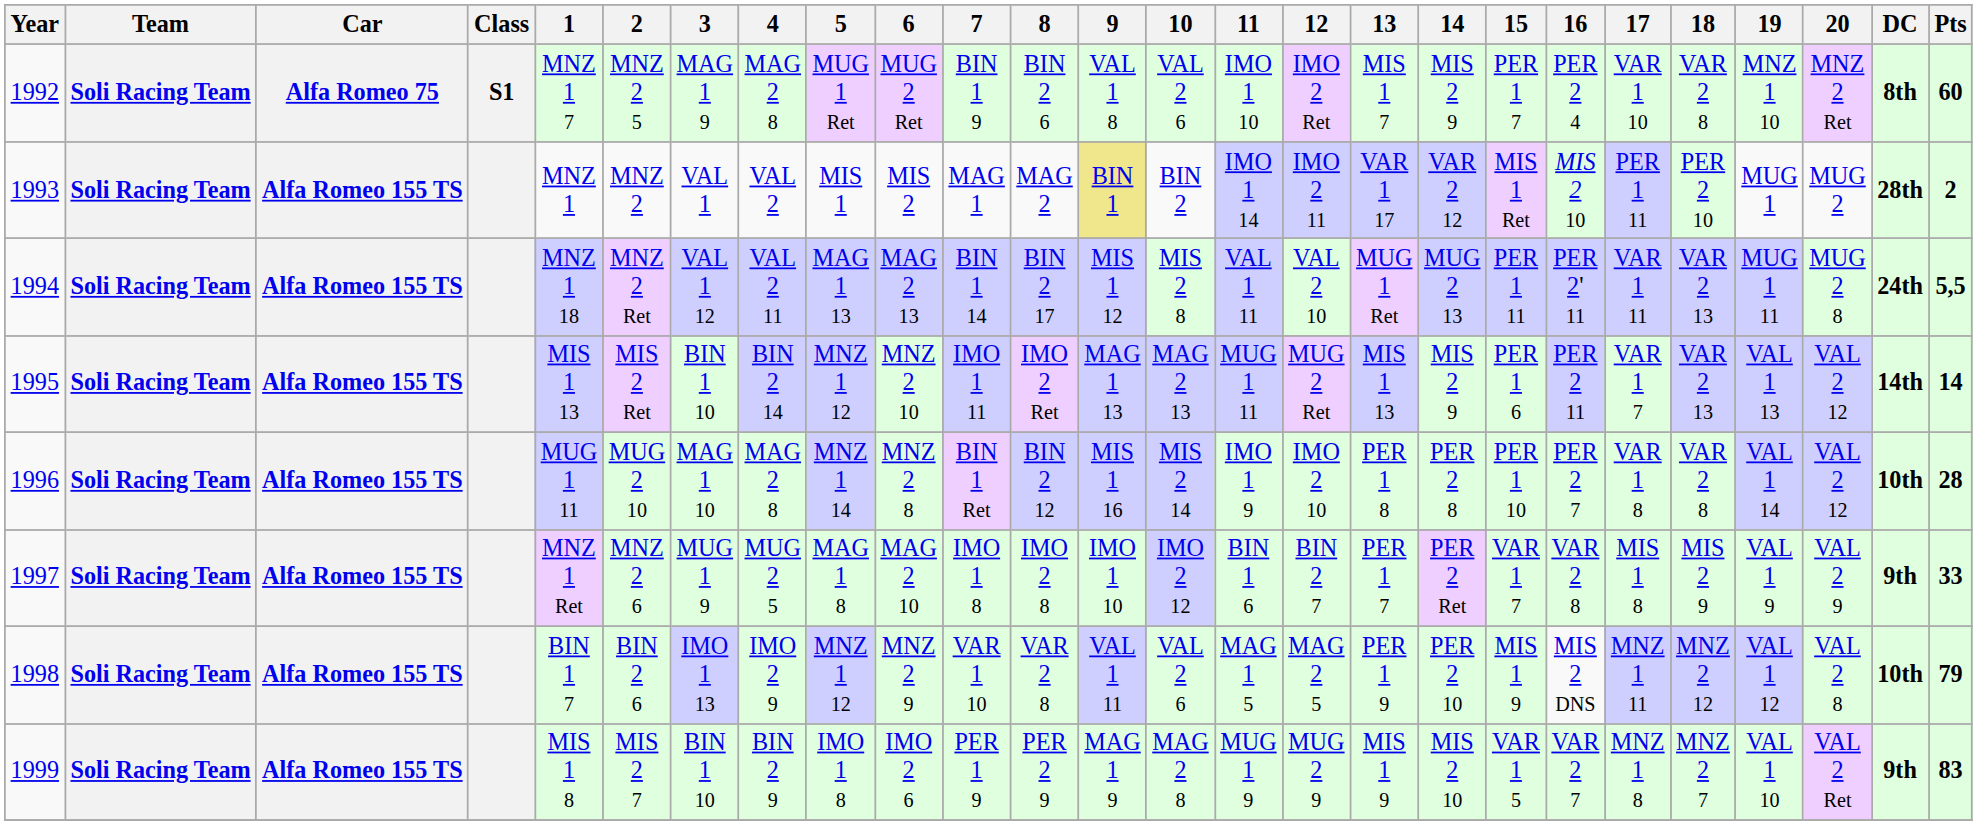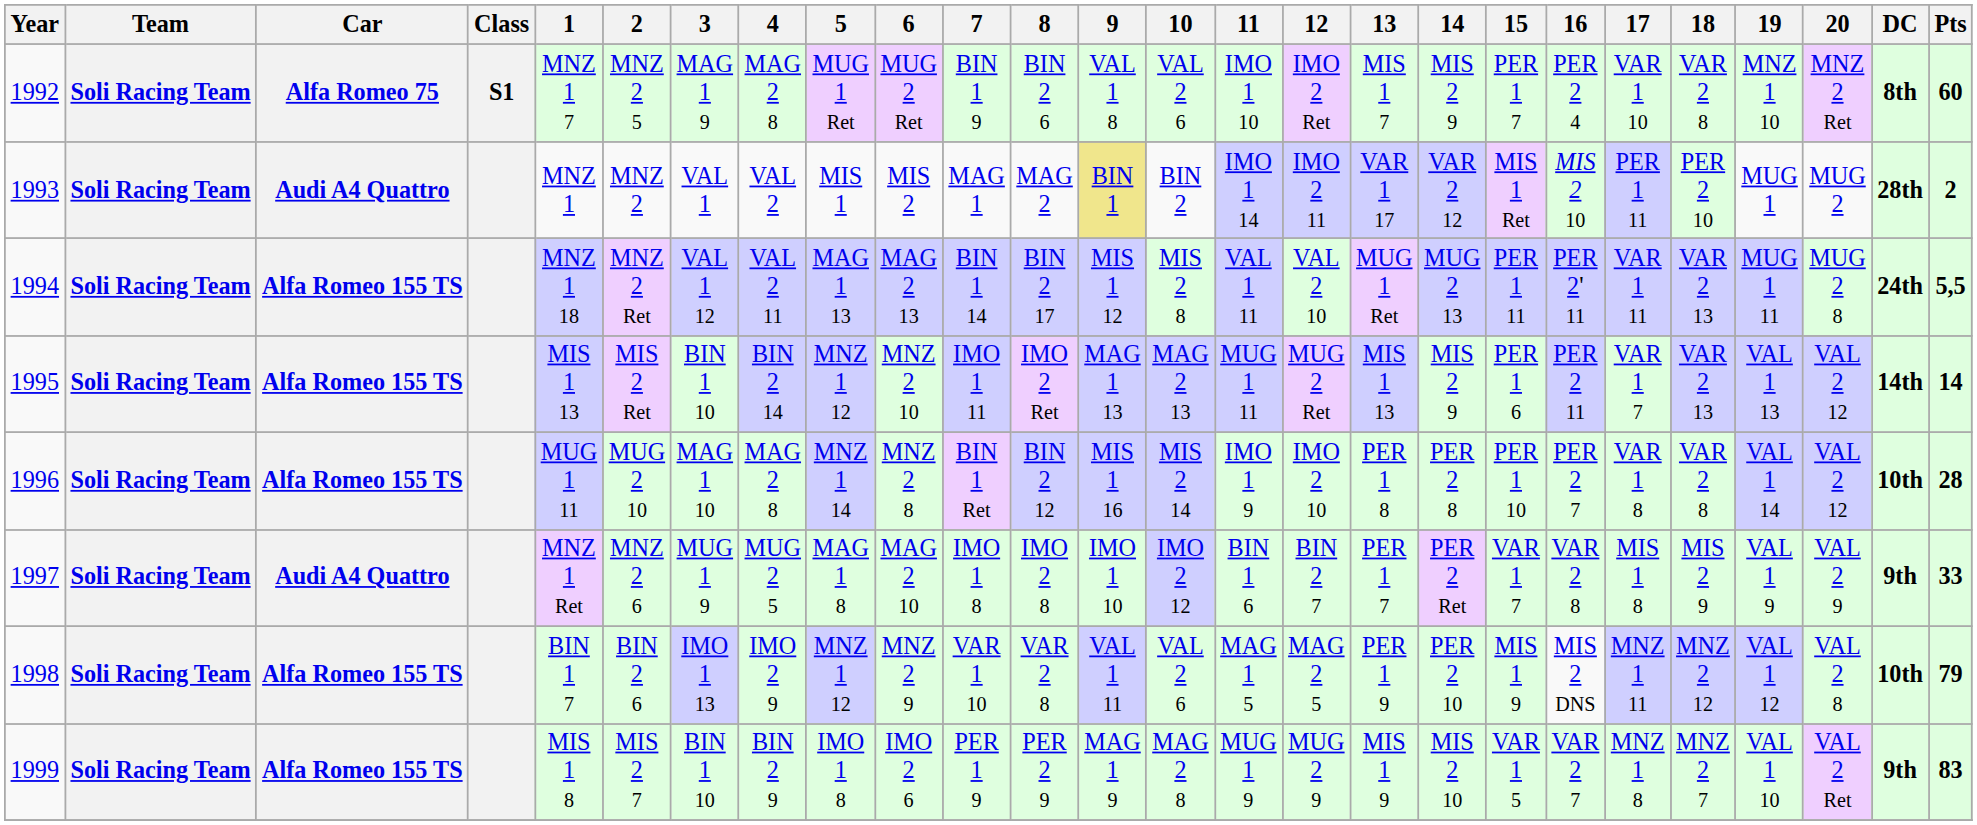 <table class="wikitable" style="text-align:center; font-size:85%">
 <tr>
 <th>Year</th>
 <th>Team</th>
 <th>Car</th>
 <th>Class</th>
 <th>1</th>
 <th>2</th>
 <th>3</th>
 <th>4</th>
 <th>5</th>
 <th>6</th>
 <th>7</th>
 <th>8</th>
 <th>9</th>
 <th>10</th>
 <th>11</th>
 <th>12</th>
 <th>13</th>
 <th>14</th>
 <th>15</th>
 <th>16</th>
 <th>17</th>
 <th>18</th>
 <th>19</th>
 <th>20</th>
 <th>DC</th>
 <th>Pts</th>
 </tr>
 <tr>
 <td><a href='#'>1992</a></td>
 <th><a href='#'>Soli Racing Team</a></th>
 <th><a href='#'>Alfa Romeo 75</a></th>
 <th>S1</th>
 <td style="background:#dfffdf;"><a href='#'>MNZ<br>1</a><br><small>7</small></td>
 <td style="background:#dfffdf;"><a href='#'>MNZ<br>2</a><br><small>5</small></td>
 <td style="background:#dfffdf;"><a href='#'>MAG<br>1</a><br><small>9</small></td>
 <td style="background:#dfffdf;"><a href='#'>MAG<br>2</a><br><small>8</small></td>
 <td style="background:#EFCFFF;"><a href='#'>MUG<br>1</a><br><small>Ret</small></td>
 <td style="background:#EFCFFF;"><a href='#'>MUG<br>2</a><br><small>Ret</small></td>
 <td style="background:#dfffdf;"><a href='#'>BIN<br>1</a><br><small>9</small></td>
 <td style="background:#dfffdf;"><a href='#'>BIN<br>2</a><br><small>6</small></td>
 <td style="background:#dfffdf;"><a href='#'>VAL<br>1</a><br><small>8</small></td>
 <td style="background:#dfffdf;"><a href='#'>VAL<br>2</a><br><small>6</small></td>
 <td style="background:#dfffdf;"><a href='#'>IMO<br>1</a><br><small>10</small></td>
 <td style="background:#EFCFFF;"><a href='#'>IMO<br>2</a><br><small>Ret</small></td>
 <td style="background:#dfffdf;"><a href='#'>MIS<br>1</a><br><small>7</small></td>
 <td style="background:#dfffdf;"><a href='#'>MIS<br>2</a><br><small>9</small></td>
 <td style="background:#dfffdf;"><a href='#'>PER<br>1</a><br><small>7</small></td>
 <td style="background:#dfffdf;"><a href='#'>PER<br>2</a><br><small>4</small></td>
 <td style="background:#dfffdf;"><a href='#'>VAR<br>1</a><br><small>10</small></td>
 <td style="background:#dfffdf;"><a href='#'>VAR<br>2</a><br><small>8</small></td>
 <td style="background:#dfffdf;"><a href='#'>MNZ<br>1</a><br><small>10</small></td>
 <td style="background:#EFCFFF;"><a href='#'>MNZ<br>2</a><br><small>Ret</small></td>
 <th style="background:#dfffdf;">8th</th>
 <th style="background:#dfffdf;">60</th>
 </tr>
 <tr>
 <td><a href='#'>1993</a></td>
 <th><a href='#'>Soli Racing Team</a></th>
-<th><a href='#'>Alfa Romeo 155 TS</a></th>
+<th><a href='#'> Audi A4 Quattro</a></th>
 <th></th>
 <td><a href='#'>MNZ<br>1</a></td>
 <td><a href='#'>MNZ<br>2</a></td>
 <td><a href='#'>VAL<br>1</a></td>
 <td><a href='#'>VAL<br>2</a></td>
 <td><a href='#'>MIS<br>1</a></td>
 <td><a href='#'>MIS<br>2</a></td>
 <td><a href='#'>MAG<br>1</a></td>
 <td><a href='#'>MAG<br>2</a></td>
 <td style="background: khaki;"><a href='#'>BIN<br>1</a></td>
 <td><a href='#'>BIN<br>2</a></td>
 <td style="background:#CFCFFF;"><a href='#'>IMO<br>1</a><br><small>14</small></td>
 <td style="background:#CFCFFF;"><a href='#'>IMO<br>2</a><br><small>11</small></td>
 <td style="background:#CFCFFF;"><a href='#'>VAR<br>1</a><br><small>17</small></td>
 <td style="background:#CFCFFF;"><a href='#'>VAR<br>2</a><br><small>12</small></td>
 <td style="background:#efcfff;"><a href='#'>MIS<br>1</a><br><small>Ret</small></td>
 <td style="background:#dfffdf;"><em><a href='#'>MIS<br>2</a></em><br><small>10</small></td>
 <td style="background:#CFCFFF;"><a href='#'>PER<br>1</a><br><small>11</small></td>
 <td style="background:#dfffdf;"><a href='#'>PER<br>2</a><br><small>10</small></td>
 <td><a href='#'>MUG<br>1</a></td>
 <td><a href='#'>MUG<br>2</a></td>
 <th style="background:#dfffdf;">28th</th>
 <th style="background:#dfffdf;">2</th>
 </tr>
 <tr>
 <td><a href='#'>1994</a></td>
 <th><a href='#'>Soli Racing Team</a></th>
 <th><a href='#'>Alfa Romeo 155 TS</a></th>
 <th></th>
 <td style="background:#CFCFFF;"><a href='#'>MNZ<br>1</a><br><small>18</small></td>
 <td style="background:#EFCFFF;"><a href='#'>MNZ<br>2</a><br><small>Ret</small></td>
 <td style="background:#CFCFFF;"><a href='#'>VAL<br>1</a><br><small>12</small></td>
 <td style="background:#CFCFFF;"><a href='#'>VAL<br>2</a><br><small>11</small></td>
 <td style="background:#CFCFFF;"><a href='#'>MAG<br>1</a><br><small>13</small></td>
 <td style="background:#CFCFFF;"><a href='#'>MAG<br>2</a><br><small>13</small></td>
 <td style="background:#CFCFFF;"><a href='#'>BIN<br>1</a><br><small>14</small></td>
 <td style="background:#CFCFFF;"><a href='#'>BIN<br>2</a><br><small>17</small></td>
 <td style="background:#CFCFFF;"><a href='#'>MIS<br>1</a><br><small>12</small></td>
 <td style="background:#DFFFDF;"><a href='#'>MIS<br>2</a><br><small>8</small></td>
 <td style="background:#CFCFFF;"><a href='#'>VAL<br>1</a><br><small>11</small></td>
 <td style="background:#DFFFDF;"><a href='#'>VAL<br>2</a><br><small>10</small></td>
 <td style="background:#EFCFFF;"><a href='#'>MUG<br>1</a><br><small>Ret</small></td>
 <td style="background:#CFCFFF;"><a href='#'>MUG<br>2</a><br><small>13</small></td>
 <td style="background:#CFCFFF;"><a href='#'>PER<br>1</a><br><small>11</small></td>
 <td style="background:#CFCFFF;"><a href='#'>PER<br>2</a>'<br><small>11</small></td>
 <td style="background:#CFCFFF;"><a href='#'>VAR<br>1</a><br><small>11</small></td>
 <td style="background:#CFCFFF;"><a href='#'>VAR<br>2</a><br><small>13</small></td>
 <td style="background:#CFCFFF;"><a href='#'>MUG<br>1</a><br><small>11</small></td>
 <td style="background:#DFFFDF;"><a href='#'>MUG<br>2</a><br><small>8</small></td>
 <th style="background:#DFFFDF;">24th</th>
 <th style="background:#DFFFDF;">5,5</th>
 </tr>
 <tr>
 <td><a href='#'>1995</a></td>
 <th><a href='#'>Soli Racing Team</a></th>
 <th><a href='#'>Alfa Romeo 155 TS</a></th>
 <th></th>
 <td style="background:#CFCFFF;"><a href='#'>MIS<br>1</a><br><small>13</small></td>
 <td style="background:#EFCFFF;"><a href='#'>MIS<br>2</a><br><small>Ret</small></td>
 <td style="background:#DFFFDF;"><a href='#'>BIN<br>1</a><br><small>10</small></td>
 <td style="background:#CFCFFF;"><a href='#'>BIN<br>2</a><br><small>14</small></td>
 <td style="background:#CFCFFF;"><a href='#'>MNZ<br>1</a><br><small>12</small></td>
 <td style="background:#DFFFDF;"><a href='#'>MNZ<br>2</a><br><small>10</small></td>
 <td style="background:#CFCFFF;"><a href='#'>IMO<br>1</a><br><small>11</small></td>
 <td style="background:#EFCFFF;"><a href='#'>IMO<br>2</a><br><small>Ret</small></td>
 <td style="background:#CFCFFF;"><a href='#'>MAG<br>1</a><br><small>13</small></td>
 <td style="background:#CFCFFF;"><a href='#'>MAG<br>2</a><br><small>13</small></td>
 <td style="background:#CFCFFF;"><a href='#'>MUG<br>1</a><br><small>11</small></td>
 <td style="background:#EFCFFF;"><a href='#'>MUG<br>2</a><br><small>Ret</small></td>
 <td style="background:#CFCFFF;"><a href='#'>MIS<br>1</a><br><small>13</small></td>
 <td style="background:#DFFFDF;"><a href='#'>MIS<br>2</a><br><small>9</small></td>
 <td style="background:#DFFFDF;"><a href='#'>PER<br>1</a><br><small>6</small></td>
 <td style="background:#CFCFFF;"><a href='#'>PER<br>2</a><br><small>11</small></td>
 <td style="background:#DFFFDF;"><a href='#'>VAR<br>1</a><br><small>7</small></td>
 <td style="background:#CFCFFF;"><a href='#'>VAR<br>2</a><br><small>13</small></td>
 <td style="background:#CFCFFF;"><a href='#'>VAL<br>1</a><br><small>13</small></td>
 <td style="background:#CFCFFF;"><a href='#'>VAL<br>2</a><br><small>12</small></td>
 <th style="background:#DFFFDF;">14th</th>
 <th style="background:#DFFFDF;">14</th>
 </tr>
 <tr>
 <td><a href='#'>1996</a></td>
 <th><a href='#'>Soli Racing Team</a></th>
 <th><a href='#'>Alfa Romeo 155 TS</a></th>
 <th></th>
 <td style="background:#CFCFFF;"><a href='#'>MUG<br>1</a><br><small>11</small></td>
 <td style="background:#DFFFDF;"><a href='#'>MUG<br>2</a><br><small>10</small></td>
 <td style="background:#DFFFDF;"><a href='#'>MAG<br>1</a><br><small>10</small></td>
 <td style="background:#DFFFDF;"><a href='#'>MAG<br>2</a><br><small>8</small></td>
 <td style="background:#CFCFFF;"><a href='#'>MNZ<br>1</a><br><small>14</small></td>
 <td style="background:#DFFFDF;"><a href='#'>MNZ<br>2</a><br><small>8</small></td>
 <td style="background:#EFCFFF;"><a href='#'>BIN<br>1</a><br><small>Ret</small></td>
 <td style="background:#CFCFFF;"><a href='#'>BIN<br>2</a><br><small>12</small></td>
 <td style="background:#CFCFFF;"><a href='#'>MIS<br>1</a><br><small>16</small></td>
 <td style="background:#CFCFFF;"><a href='#'>MIS<br>2</a><br><small>14</small></td>
 <td style="background:#DFFFDF;"><a href='#'>IMO<br>1</a><br><small>9</small></td>
 <td style="background:#DFFFDF;"><a href='#'>IMO<br>2</a><br><small>10</small></td>
 <td style="background:#DFFFDF;"><a href='#'>PER<br>1</a><br><small>8</small></td>
 <td style="background:#DFFFDF;"><a href='#'>PER<br>2</a><br><small>8</small></td>
 <td style="background:#DFFFDF;"><a href='#'>PER<br>1</a><br><small>10</small></td>
 <td style="background:#DFFFDF;"><a href='#'>PER<br>2</a><br><small>7</small></td>
 <td style="background:#DFFFDF;"><a href='#'>VAR<br>1</a><br><small>8</small></td>
 <td style="background:#DFFFDF;"><a href='#'>VAR<br>2</a><br><small>8</small></td>
 <td style="background:#CFCFFF;"><a href='#'>VAL<br>1</a><br><small>14</small></td>
 <td style="background:#CFCFFF;"><a href='#'>VAL<br>2</a><br><small>12</small></td>
 <th style="background:#DFFFDF;">10th</th>
 <th style="background:#DFFFDF;">28</th>
 </tr>
 <tr>
 <td><a href='#'>1997</a></td>
 <th><a href='#'>Soli Racing Team</a></th>
-<th><a href='#'>Alfa Romeo 155 TS</a></th>
+<th><a href='#'> Audi A4 Quattro</a></th>
 <th></th>
 <td style="background:#EFCFFF;"><a href='#'>MNZ<br>1</a><br><small>Ret</small></td>
 <td style="background:#DFFFDF;"><a href='#'>MNZ<br>2</a><br><small>6</small></td>
 <td style="background:#DFFFDF;"><a href='#'>MUG<br>1</a><br><small>9</small></td>
 <td style="background:#DFFFDF;"><a href='#'>MUG<br>2</a><br><small>5</small></td>
 <td style="background:#DFFFDF;"><a href='#'>MAG<br>1</a><br><small>8</small></td>
 <td style="background:#DFFFDF;"><a href='#'>MAG<br>2</a><br><small>10</small></td>
 <td style="background:#DFFFDF;"><a href='#'>IMO<br>1</a><br><small>8</small></td>
 <td style="background:#DFFFDF;"><a href='#'>IMO<br>2</a><br><small>8</small></td>
 <td style="background:#DFFFDF;"><a href='#'>IMO<br>1</a><br><small>10</small></td>
 <td style="background:#CFCFFF;"><a href='#'>IMO<br>2</a><br><small>12</small></td>
 <td style="background:#DFFFDF;"><a href='#'>BIN<br>1</a><br><small>6</small></td>
 <td style="background:#DFFFDF;"><a href='#'>BIN<br>2</a><br><small>7</small></td>
 <td style="background:#DFFFDF;"><a href='#'>PER<br>1</a><br><small>7</small></td>
 <td style="background:#EFCFFF;"><a href='#'>PER<br>2</a><br><small>Ret</small></td>
 <td style="background:#DFFFDF;"><a href='#'>VAR<br>1</a><br><small>7</small></td>
 <td style="background:#DFFFDF;"><a href='#'>VAR<br>2</a><br><small>8</small></td>
 <td style="background:#DFFFDF;"><a href='#'>MIS<br>1</a><br><small>8</small></td>
 <td style="background:#DFFFDF;"><a href='#'>MIS<br>2</a><br><small>9</small></td>
 <td style="background:#DFFFDF;"><a href='#'>VAL<br>1</a><br><small>9</small></td>
 <td style="background:#DFFFDF;"><a href='#'>VAL<br>2</a><br><small>9</small></td>
 <th style="background:#DFFFDF;">9th</th>
 <th style="background:#DFFFDF;">33</th>
 </tr>
 <tr>
 <td><a href='#'>1998</a></td>
 <th><a href='#'>Soli Racing Team</a></th>
 <th><a href='#'>Alfa Romeo 155 TS</a></th>
 <th></th>
 <td style="background:#DFFFDF;"><a href='#'>BIN<br>1</a><br><small>7</small></td>
 <td style="background:#DFFFDF;"><a href='#'>BIN<br>2</a><br><small>6</small></td>
 <td style="background:#CFCFFF;"><a href='#'>IMO<br>1</a><br><small>13</small></td>
 <td style="background:#DFFFDF;"><a href='#'>IMO<br>2</a><br><small>9</small></td>
 <td style="background:#CFCFFF;"><a href='#'>MNZ<br>1</a><br><small>12</small></td>
 <td style="background:#DFFFDF;"><a href='#'>MNZ<br>2</a><br><small>9</small></td>
 <td style="background:#DFFFDF;"><a href='#'>VAR<br>1</a><br><small>10</small></td>
 <td style="background:#DFFFDF;"><a href='#'>VAR<br>2</a><br><small>8</small></td>
 <td style="background:#CFCFFF;"><a href='#'>VAL<br>1</a><br><small>11</small></td>
 <td style="background:#DFFFDF;"><a href='#'>VAL<br>2</a><br><small>6</small></td>
 <td style="background:#DFFFDF;"><a href='#'>MAG<br>1</a><br><small>5</small></td>
 <td style="background:#DFFFDF;"><a href='#'>MAG<br>2</a><br><small>5</small></td>
 <td style="background:#DFFFDF;"><a href='#'>PER<br>1</a><br><small>9</small></td>
 <td style="background:#DFFFDF;"><a href='#'>PER<br>2</a><br><small>10</small></td>
 <td style="background:#DFFFDF;"><a href='#'>MIS<br>1</a><br><small>9</small></td>
 <td><a href='#'>MIS<br>2</a><br><small>DNS</small></td>
 <td style="background:#CFCFFF;"><a href='#'>MNZ<br>1</a><br><small>11</small></td>
 <td style="background:#CFCFFF;"><a href='#'>MNZ<br>2</a><br><small>12</small></td>
 <td style="background:#CFCFFF;"><a href='#'>VAL<br>1</a><br><small>12</small></td>
 <td style="background:#DFFFDF;"><a href='#'>VAL<br>2</a><br><small>8</small></td>
 <th style="background:#DFFFDF;">10th</th>
 <th style="background:#DFFFDF;">79</th>
 </tr>
 <tr>
 <td><a href='#'>1999</a></td>
 <th><a href='#'>Soli Racing Team</a></th>
 <th><a href='#'>Alfa Romeo 155 TS</a></th>
 <th></th>
 <td style="background:#DFFFDF;"><a href='#'>MIS<br>1</a><br><small>8</small></td>
 <td style="background:#DFFFDF;"><a href='#'>MIS<br>2</a><br><small>7</small></td>
 <td style="background:#DFFFDF;"><a href='#'>BIN<br>1</a><br><small>10</small></td>
 <td style="background:#DFFFDF;"><a href='#'>BIN<br>2</a><br><small>9</small></td>
 <td style="background:#DFFFDF;"><a href='#'>IMO<br>1</a><br><small>8</small></td>
 <td style="background:#DFFFDF;"><a href='#'>IMO<br>2</a><br><small>6</small></td>
 <td style="background:#DFFFDF;"><a href='#'>PER<br>1</a><br><small>9</small></td>
 <td style="background:#DFFFDF;"><a href='#'>PER<br>2</a><br><small>9</small></td>
 <td style="background:#DFFFDF;"><a href='#'>MAG<br>1</a><br><small>9</small></td>
 <td style="background:#DFFFDF;"><a href='#'>MAG<br>2</a><br><small>8</small></td>
 <td style="background:#DFFFDF;"><a href='#'>MUG<br>1</a><br><small>9</small></td>
 <td style="background:#DFFFDF;"><a href='#'>MUG<br>2</a><br><small>9</small></td>
 <td style="background:#DFFFDF;"><a href='#'>MIS<br>1</a><br><small>9</small></td>
 <td style="background:#DFFFDF;"><a href='#'>MIS<br>2</a><br><small>10</small></td>
 <td style="background:#DFFFDF;"><a href='#'>VAR<br>1</a><br><small>5</small></td>
 <td style="background:#DFFFDF;"><a href='#'>VAR<br>2</a><br><small>7</small></td>
 <td style="background:#DFFFDF;"><a href='#'>MNZ<br>1</a><br><small>8</small></td>
 <td style="background:#DFFFDF;"><a href='#'>MNZ<br>2</a><br><small>7</small></td>
 <td style="background:#DFFFDF;"><a href='#'>VAL<br>1</a><br><small>10</small></td>
 <td style="background:#efcfff;"><a href='#'>VAL<br>2</a><br><small>Ret</small></td>
 <th style="background:#DFFFDF;">9th</th>
 <th style="background:#DFFFDF;">83</th>
 </tr>
 <tr>
 </tr>
 </table>
